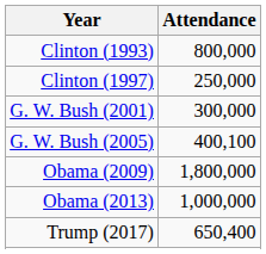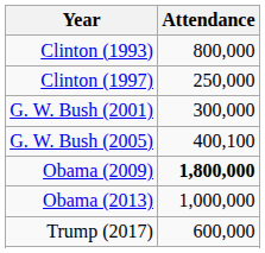 <table class="wikitable sortable floatright" style="text-align:right;">
 <tr>
 <th>Year</th>
 <th>Attendance</th>
 </tr>
 <tr>
 <td><a href='#'>Clinton (1993)</a></td>
 <td>800,000</td>
 </tr>
 <tr>
 <td><a href='#'>Clinton (1997)</a></td>
 <td>250,000</td>
 </tr>
 <tr>
 <td><a href='#'>G. W. Bush (2001)</a></td>
 <td>300,000</td>
 </tr>
 <tr>
 <td><a href='#'>G. W. Bush (2005)</a></td>
 <td>400,100</td>
 </tr>
 <tr>
 <td><a href='#'>Obama (2009)</a></td>
-<td>1,800,000</td>
+<td><strong>1,800,000</strong></td>
 </tr>
 <tr>
 <td><a href='#'>Obama (2013)</a></td>
 <td>1,000,000</td>
 </tr>
 <tr>
 <td>Trump (2017)</td>
-<td>650,400</td>
+<td>600,000</td>
 </tr>
 <tr>
 </tr>
 <tr class="sortbottom">
 </tr>
 </table>
